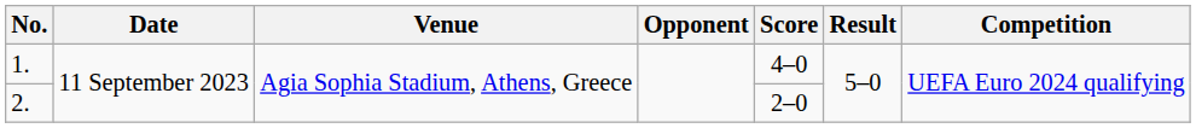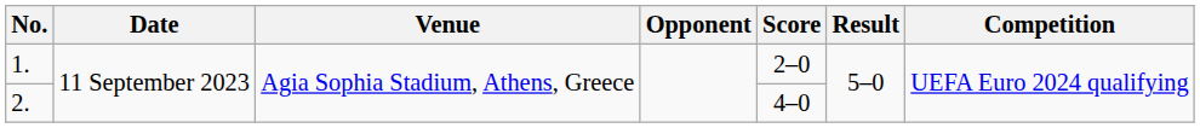 <table class="wikitable">
 <tr>
 <th>No.</th>
 <th>Date</th>
 <th>Venue</th>
 <th>Opponent</th>
 <th>Score</th>
 <th>Result</th>
 <th>Competition</th>
 </tr>
 <tr>
 <td>1.</td>
 <td rowspan="2">11 September 2023</td>
 <td rowspan="2"><a href='#'>Agia Sophia Stadium</a>, <a href='#'>Athens</a>, Greece</td>
 <td rowspan="2"></td>
-<td align=center>4–0</td>
+<td align=center>2–0</td>
 <td rowspan="2" align=center>5–0</td>
 <td rowspan="2"><a href='#'>UEFA Euro 2024 qualifying</a></td>
 </tr>
 <tr>
 <td>2.</td>
-<td align=center>2–0</td>
+<td align=center>4–0</td>
 </tr>
 </table>
